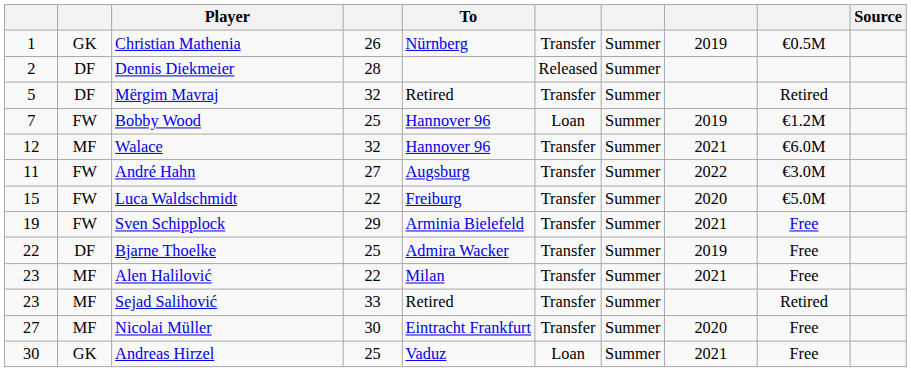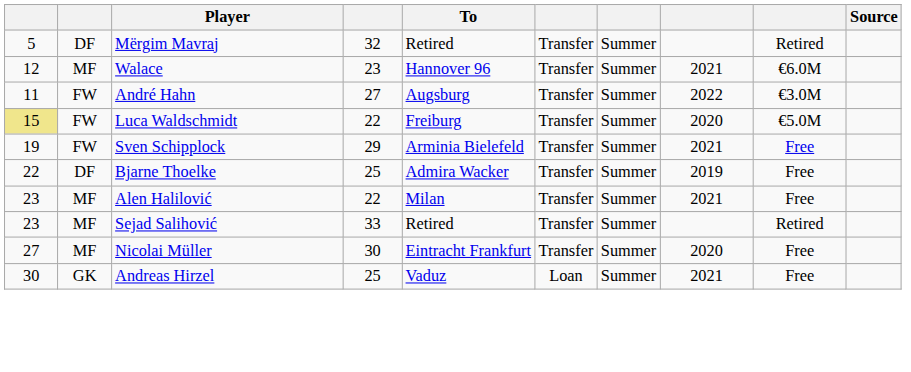 <table class="wikitable" style="text-align:center;">
 <tr>
 <th style="width:45px;"></th>
 <th style="width:45px;"></th>
 <th style="width:220px;">Player</th>
 <th style="width:50px;"></th>
 <th>To</th>
 <th></th>
 <th></th>
 <th style="width:84px;"></th>
 <th style="width:84px;"></th>
 <th>Source</th>
 </tr>
 <tr>
-<td>1</td>
-<td>GK</td>
-<td align=left> <a href='#'>Christian Mathenia</a></td>
-<td>26</td>
-<td style="text-align:left"> <a href='#'>Nürnberg</a></td>
-<td>Transfer</td>
-<td>Summer</td>
-<td>2019</td>
-<td>€0.5M</td>
-<td></td>
-</tr>
-<tr>
-<td>2</td>
-<td>DF</td>
-<td align="left"> <a href='#'>Dennis Diekmeier</a></td>
-<td>28</td>
-<td align="left"></td>
-<td>Released</td>
-<td>Summer</td>
-<td></td>
-<td></td>
-<td></td>
-</tr>
-<tr>
 <td>5</td>
 <td>DF</td>
 <td align="left"> <a href='#'>Mërgim Mavraj</a></td>
 <td>32</td>
 <td align="left">Retired</td>
 <td>Transfer</td>
 <td>Summer</td>
 <td></td>
 <td>Retired</td>
 <td></td>
 </tr>
 <tr>
-<td>7</td>
-<td>FW</td>
-<td align="left"> <a href='#'>Bobby Wood</a></td>
-<td>25</td>
-<td style="text-align:left"> <a href='#'>Hannover 96</a></td>
-<td>Loan</td>
-<td>Summer</td>
-<td>2019</td>
-<td>€1.2M</td>
-<td></td>
-</tr>
-<tr>
 <td>12</td>
 <td>MF</td>
 <td align="left"> <a href='#'>Walace</a></td>
-<td>32</td>
+<td>23</td>
 <td style="text-align:left"> <a href='#'>Hannover 96</a></td>
 <td>Transfer</td>
 <td>Summer</td>
 <td>2021</td>
 <td>€6.0M</td>
 <td></td>
 </tr>
 <tr>
 <td>11</td>
 <td>FW</td>
 <td align=left> <a href='#'>André Hahn</a></td>
 <td>27</td>
 <td align=left> <a href='#'>Augsburg</a></td>
 <td>Transfer</td>
 <td>Summer</td>
 <td>2022</td>
 <td>€3.0M</td>
 <td></td>
 </tr>
 <tr>
-<td>15</td>
+<td style="background: khaki;">15</td>
 <td>FW</td>
 <td align=left> <a href='#'>Luca Waldschmidt</a></td>
 <td>22</td>
 <td style="text-align:left"> <a href='#'>Freiburg</a></td>
 <td>Transfer</td>
 <td>Summer</td>
 <td>2020</td>
 <td>€5.0M</td>
 <td></td>
 </tr>
 <tr>
 <td>19</td>
 <td>FW</td>
 <td align=left> <a href='#'>Sven Schipplock</a></td>
 <td>29</td>
 <td style="text-align:left"> <a href='#'>Arminia Bielefeld</a></td>
 <td>Transfer</td>
 <td>Summer</td>
 <td>2021</td>
 <td><a href='#'>Free</a></td>
 <td></td>
 </tr>
 <tr>
 <td>22</td>
 <td>DF</td>
 <td align=left> <a href='#'>Bjarne Thoelke</a></td>
 <td>25</td>
 <td style="text-align:left"> <a href='#'>Admira Wacker</a></td>
 <td>Transfer</td>
 <td>Summer</td>
 <td>2019</td>
 <td>Free</td>
 <td></td>
 </tr>
 <tr>
 <td>23</td>
 <td>MF</td>
 <td align=left> <a href='#'>Alen Halilović</a></td>
 <td>22</td>
 <td style="text-align:left"> <a href='#'>Milan</a></td>
 <td>Transfer</td>
 <td>Summer</td>
 <td>2021</td>
 <td>Free</td>
 <td></td>
 </tr>
 <tr>
 <td>23</td>
 <td>MF</td>
 <td align=left> <a href='#'>Sejad Salihović</a></td>
 <td>33</td>
 <td style="text-align:left">Retired</td>
 <td>Transfer</td>
 <td>Summer</td>
 <td></td>
 <td>Retired</td>
 <td></td>
 </tr>
 <tr>
 <td>27</td>
 <td>MF</td>
 <td align=left> <a href='#'>Nicolai Müller</a></td>
 <td>30</td>
 <td align=left> <a href='#'>Eintracht Frankfurt</a></td>
 <td>Transfer</td>
 <td>Summer</td>
 <td>2020</td>
 <td>Free</td>
 <td></td>
 </tr>
 <tr>
 <td>30</td>
 <td>GK</td>
 <td align=left> <a href='#'>Andreas Hirzel</a></td>
 <td>25</td>
 <td align=left> <a href='#'>Vaduz</a></td>
 <td>Loan</td>
 <td>Summer</td>
 <td>2021</td>
 <td>Free</td>
 <td></td>
 </tr>
 </table>
